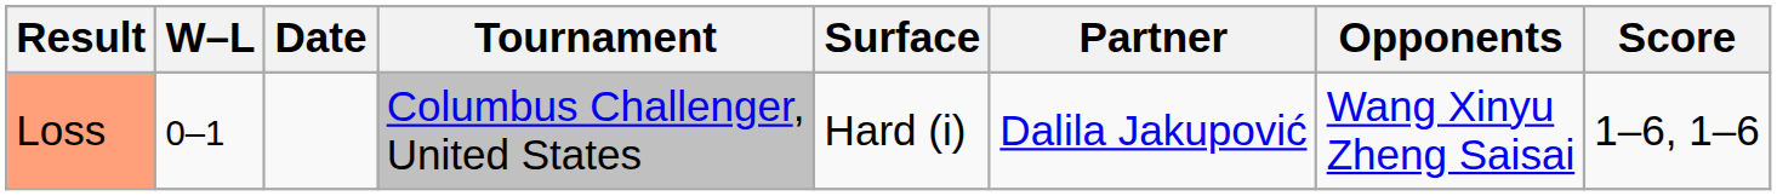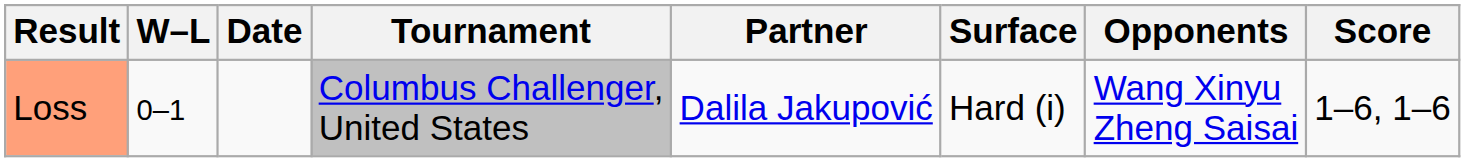 <table class="sortable wikitable">
 <tr>
 <th>Result</th>
 <th class="unsortable">W–L</th>
 <th>Date</th>
 <th>Tournament</th>
+<th>Partner</th>
 <th>Surface</th>
-<th>Partner</th>
 <th>Opponents</th>
 <th class="unsortable">Score</th>
 </tr>
 <tr>
 <td bgcolor=FFA07A>Loss</td>
 <td><small>0–1</small></td>
 <td><a href='#'></a></td>
 <td bgcolor=silver><a href='#'>Columbus Challenger</a>, <br>United States</td>
+<td> <a href='#'>Dalila Jakupović</a></td>
 <td>Hard (i)</td>
-<td> <a href='#'>Dalila Jakupović</a></td>
 <td> <a href='#'>Wang Xinyu</a> <br>  <a href='#'>Zheng Saisai</a></td>
 <td>1–6, 1–6</td>
 </tr>
 </table>
